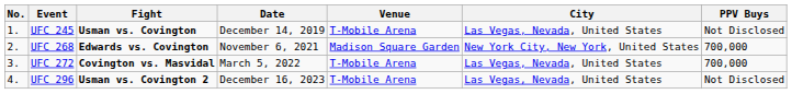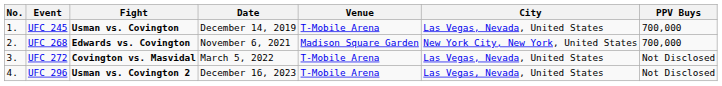 <table class="wikitable">
 <tr>
 <th>No.</th>
 <th>Event</th>
 <th>Fight</th>
 <th>Date</th>
 <th>Venue</th>
 <th>City</th>
 <th>PPV Buys</th>
 </tr>
 <tr>
 <td>1.</td>
 <td><a href='#'>UFC 245</a></td>
 <td><strong>Usman vs. Covington</strong></td>
 <td>December 14, 2019</td>
 <td><a href='#'>T-Mobile Arena</a></td>
 <td><a href='#'>Las Vegas, Nevada</a>, United States</td>
-<td>Not Disclosed</td>
+<td>700,000</td>
 </tr>
 <tr>
 <td>2.</td>
 <td><a href='#'>UFC 268</a></td>
 <td><strong>Edwards vs. Covington</strong></td>
 <td>November 6, 2021</td>
 <td><a href='#'>Madison Square Garden</a></td>
 <td><a href='#'>New York City, New York</a>, United States</td>
 <td>700,000</td>
 </tr>
 <tr>
 <td>3.</td>
 <td><a href='#'>UFC 272</a></td>
 <td><strong>Covington vs. Masvidal</strong></td>
 <td>March 5, 2022</td>
 <td><a href='#'>T-Mobile Arena</a></td>
 <td><a href='#'>Las Vegas, Nevada</a>, United States</td>
-<td>700,000</td>
+<td>Not Disclosed</td>
 </tr>
 <tr>
 <td>4.</td>
 <td><a href='#'>UFC 296</a></td>
 <td><strong>Usman vs. Covington 2</strong></td>
 <td>December 16, 2023</td>
 <td><a href='#'>T-Mobile Arena</a></td>
 <td><a href='#'>Las Vegas, Nevada</a>, United States</td>
 <td>Not Disclosed</td>
 </tr>
 </table>
